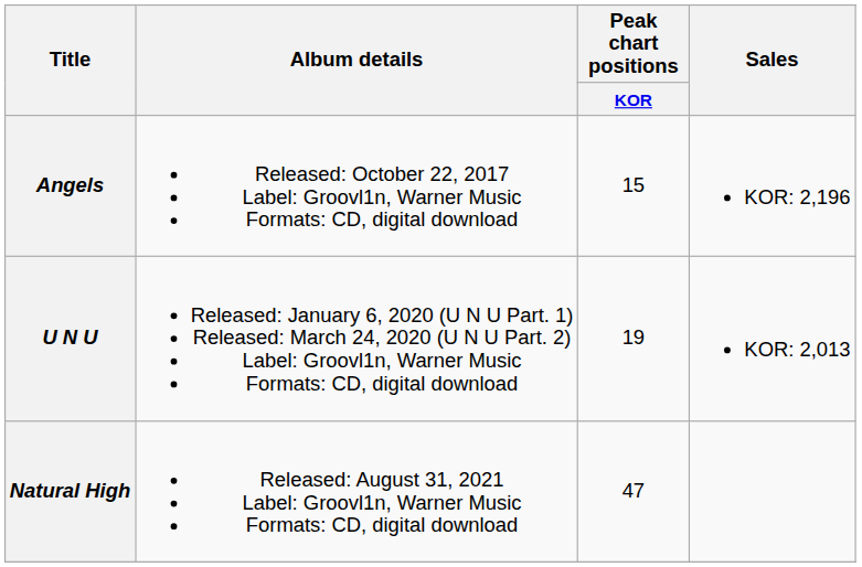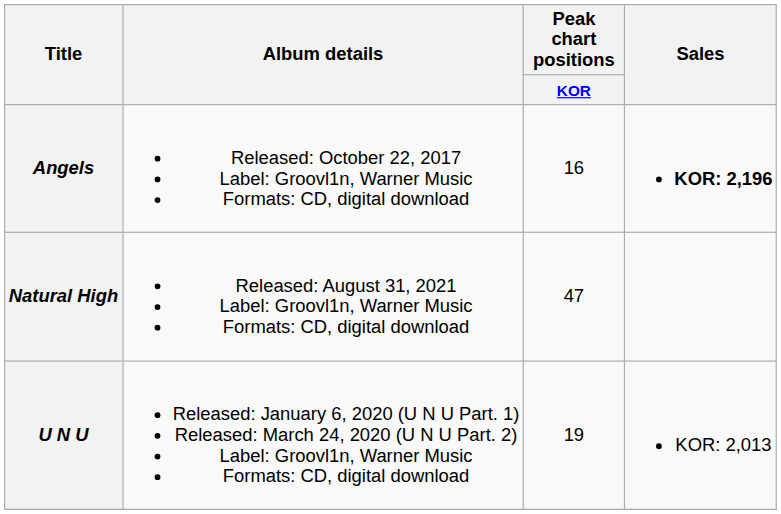 <table class="wikitable plainrowheaders" style="text-align:center;">
 <tr>
 <th scope="col" rowspan="2">Title</th>
 <th scope="col" rowspan="2">Album details</th>
 <th scope="col" colspan="1" style="width:5em;">Peak chart positions</th>
 <th scope="col" rowspan="2">Sales</th>
 </tr>
 <tr>
 <th><small><a href='#'>KOR</a></small><br></th>
 </tr>
 <tr>
 <th scope="row"><em>Angels</em></th>
 <td><br><ul><li>Released: October 22, 2017</li><li>Label: Groovl1n, Warner Music</li><li>Formats: CD, digital download</li></ul></td>
-<td>15</td>
-<td><br><ul><li>KOR: 2,196</li></ul></td>
+<td>16</td>
+<td><strong><br><ul><li>KOR: 2,196</li></ul></strong></td>
+</tr>
+<tr>
+<th scope="row"><em>Natural High</em></th>
+<td><br><ul><li>Released: August 31, 2021</li><li>Label: Groovl1n, Warner Music</li><li>Formats: CD, digital download</li></ul></td>
+<td>47</td>
+<td></td>
 </tr>
 <tr>
 <th scope="row"><em>U N U</em></th>
 <td><br><ul><li>Released: January 6, 2020 (U N U Part. 1)</li><li>Released: March 24, 2020 (U N U Part. 2)</li><li>Label: Groovl1n, Warner Music</li><li>Formats: CD, digital download</li></ul></td>
 <td>19</td>
 <td><br><ul><li>KOR: 2,013</li></ul></td>
 </tr>
 <tr>
-<th scope="row"><em>Natural High</em></th>
-<td><br><ul><li>Released: August 31, 2021</li><li>Label: Groovl1n, Warner Music</li><li>Formats: CD, digital download</li></ul></td>
-<td>47</td>
-<td></td>
-</tr>
-<tr>
 </tr>
 </table>
